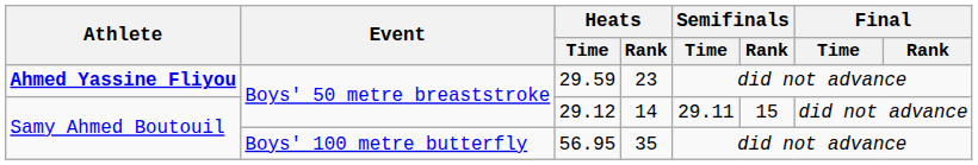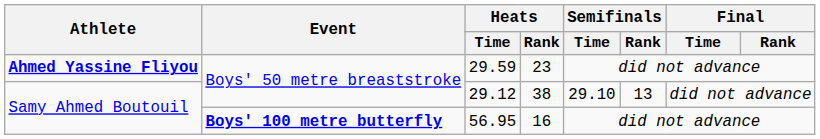 <table class=wikitable style="text-align:center;font-size:90%">
 <tr>
 <th rowspan=2>Athlete</th>
 <th rowspan=2>Event</th>
 <th colspan=2>Heats</th>
 <th colspan=2>Semifinals</th>
 <th colspan=2>Final</th>
 </tr>
 <tr style="font-size:95%">
 <th>Time</th>
 <th>Rank</th>
 <th>Time</th>
 <th>Rank</th>
 <th>Time</th>
 <th>Rank</th>
 </tr>
 <tr>
 <td align=left><strong><a href='#'>Ahmed Yassine Fliyou</a></strong></td>
 <td rowspan=2 align=left><a href='#'>Boys' 50 metre breaststroke</a></td>
 <td>29.59</td>
 <td>23</td>
 <td Colspan=4><em>did not advance</em></td>
 </tr>
 <tr>
 <td rowspan=2 align=left><a href='#'>Samy Ahmed Boutouil</a></td>
 <td>29.12</td>
-<td>14</td>
-<td>29.11</td>
-<td>15</td>
+<td>38</td>
+<td>29.10</td>
+<td>13</td>
 <td Colspan=2><em>did not advance</em></td>
 </tr>
 <tr>
-<td align=left><a href='#'>Boys' 100 metre butterfly</a></td>
+<td align=left><strong><a href='#'>Boys' 100 metre butterfly</a></strong></td>
 <td>56.95</td>
-<td>35</td>
+<td>16</td>
 <td Colspan=4><em>did not advance</em></td>
 </tr>
 </table>
